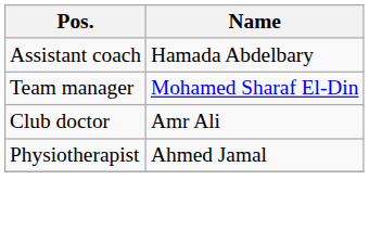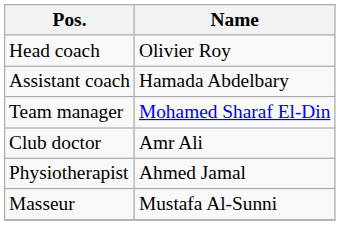 <table class="wikitable" style="text-align: left;">
 <tr>
 <th valign=center>Pos.</th>
 <th>Name</th>
+</tr>
+<tr>
+<td>Head coach</td>
+<td> Olivier Roy</td>
 </tr>
 <tr>
 <td>Assistant coach</td>
 <td> Hamada Abdelbary</td>
 </tr>
 <tr>
 <td>Team manager</td>
 <td> <a href='#'>Mohamed Sharaf El-Din</a></td>
 </tr>
 <tr>
 <td>Club doctor</td>
 <td> Amr Ali</td>
 </tr>
 <tr>
 <td>Physiotherapist</td>
 <td> Ahmed Jamal</td>
 </tr>
 <tr>
+<td>Masseur</td>
+<td> Mustafa Al-Sunni</td>
+</tr>
+<tr>
 </tr>
 </table>
